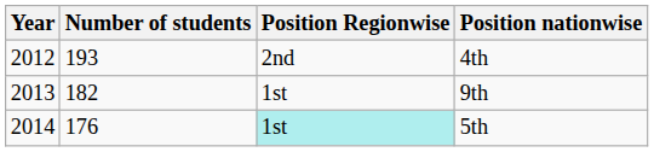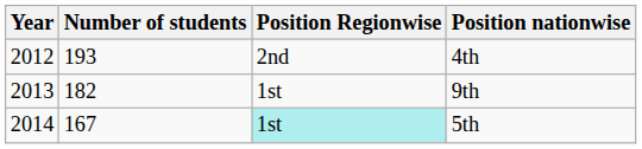 <table class="wikitable">
 <tr>
 <th>Year</th>
 <th>Number of students</th>
 <th>Position Regionwise</th>
 <th>Position nationwise</th>
 </tr>
 <tr>
 <td>2012</td>
 <td>193</td>
 <td>2nd</td>
 <td>4th</td>
 </tr>
 <tr>
 <td>2013</td>
 <td>182</td>
 <td>1st</td>
 <td>9th</td>
 </tr>
 <tr>
 <td>2014</td>
-<td>176</td>
+<td>167</td>
 <td style="background: paleturquoise;">1st</td>
 <td>5th</td>
 </tr>
 </table>
